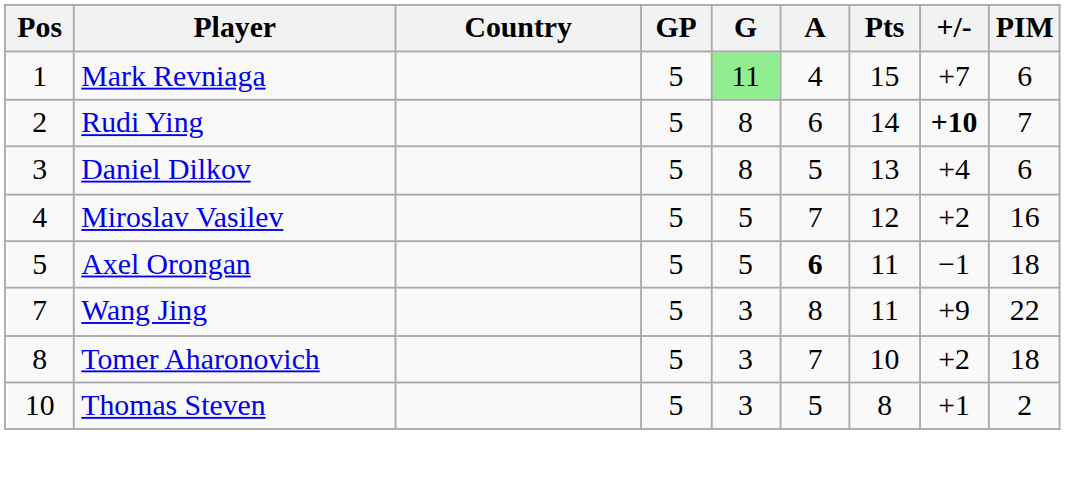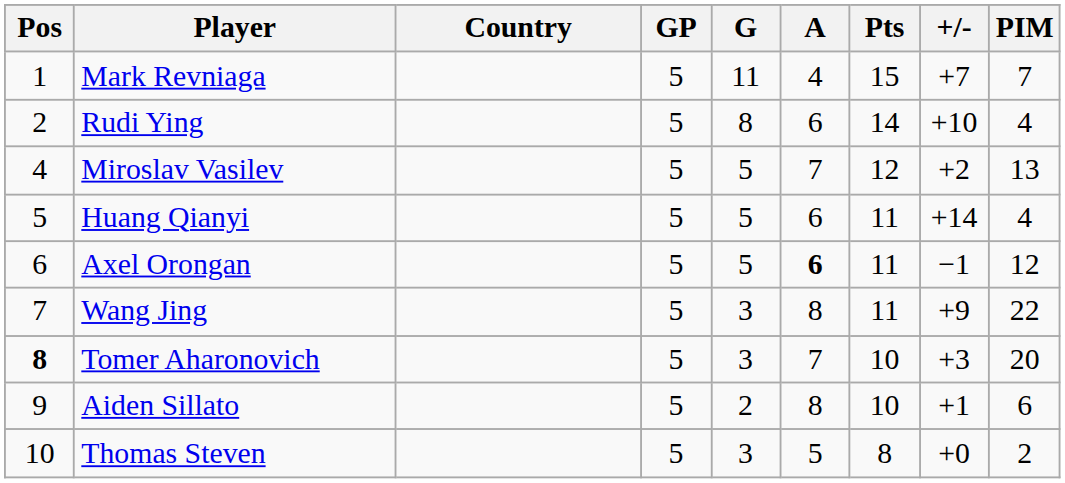 <table class="wikitable sortable" style="text-align: center;">
 <tr>
 <th width=30>Pos</th>
 <th width=165>Player</th>
 <th width=125>Country</th>
 <th width=30>GP</th>
 <th width=30>G</th>
 <th width=30>A</th>
 <th width=30>Pts</th>
 <th width=30>+/-</th>
 <th width=30>PIM</th>
 </tr>
 <tr>
 <td>1</td>
 <td align=left><a href='#'>Mark Revniaga</a></td>
 <td align=left></td>
 <td>5</td>
-<td style="background: lightgreen;">11</td>
+<td>11</td>
 <td>4</td>
 <td>15</td>
 <td>+7</td>
-<td>6</td>
+<td>7</td>
 </tr>
 <tr>
 <td>2</td>
 <td align=left><a href='#'>Rudi Ying</a></td>
 <td align=left></td>
 <td>5</td>
 <td>8</td>
 <td>6</td>
 <td>14</td>
-<td><strong>+10</strong></td>
-<td>7</td>
-</tr>
-<tr>
-<td>3</td>
-<td align=left><a href='#'>Daniel Dilkov</a></td>
-<td align=left></td>
-<td>5</td>
-<td>8</td>
-<td>5</td>
-<td>13</td>
-<td>+4</td>
-<td>6</td>
+<td>+10</td>
+<td>4</td>
 </tr>
 <tr>
 <td>4</td>
 <td align=left><a href='#'>Miroslav Vasilev</a></td>
 <td align=left></td>
 <td>5</td>
 <td>5</td>
 <td>7</td>
 <td>12</td>
 <td>+2</td>
-<td>16</td>
+<td>13</td>
 </tr>
 <tr>
 <td>5</td>
+<td align=left><a href='#'>Huang Qianyi</a></td>
+<td align=left></td>
+<td>5</td>
+<td>5</td>
+<td>6</td>
+<td>11</td>
+<td>+14</td>
+<td>4</td>
+</tr>
+<tr>
+<td>6</td>
 <td align=left><a href='#'>Axel Orongan</a></td>
 <td align=left></td>
 <td>5</td>
 <td>5</td>
 <td><strong>6</strong></td>
 <td>11</td>
 <td>−1</td>
-<td>18</td>
+<td>12</td>
 </tr>
 <tr>
 <td>7</td>
 <td align=left><a href='#'>Wang Jing</a></td>
 <td align=left></td>
 <td>5</td>
 <td>3</td>
 <td>8</td>
 <td>11</td>
 <td>+9</td>
 <td>22</td>
 </tr>
 <tr>
-<td>8</td>
+<td><strong>8</strong></td>
 <td align=left><a href='#'>Tomer Aharonovich</a></td>
 <td align=left></td>
 <td>5</td>
 <td>3</td>
 <td>7</td>
 <td>10</td>
-<td>+2</td>
-<td>18</td>
+<td>+3</td>
+<td>20</td>
+</tr>
+<tr>
+<td>9</td>
+<td align=left><a href='#'>Aiden Sillato</a></td>
+<td align=left></td>
+<td>5</td>
+<td>2</td>
+<td>8</td>
+<td>10</td>
+<td>+1</td>
+<td>6</td>
 </tr>
 <tr>
 <td>10</td>
 <td align=left><a href='#'>Thomas Steven</a></td>
 <td align=left></td>
 <td>5</td>
 <td>3</td>
 <td>5</td>
 <td>8</td>
-<td>+1</td>
+<td>+0</td>
 <td>2</td>
 </tr>
 </table>
